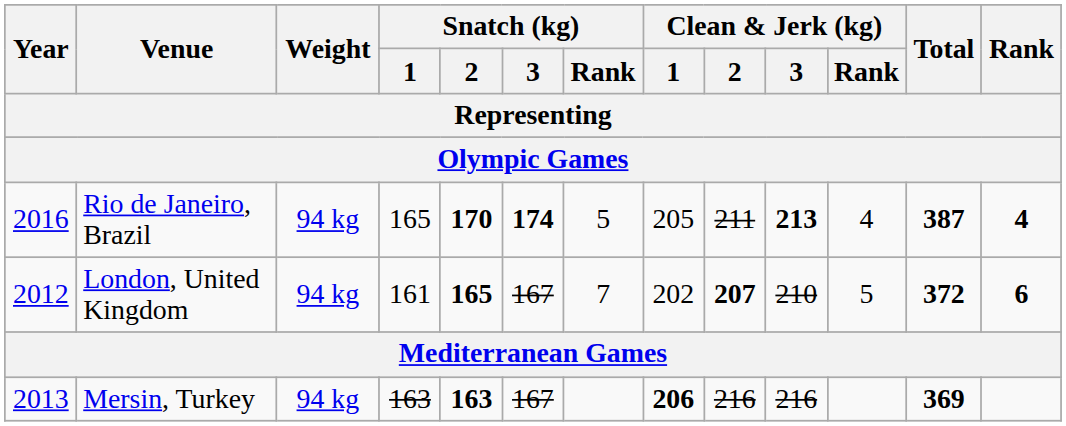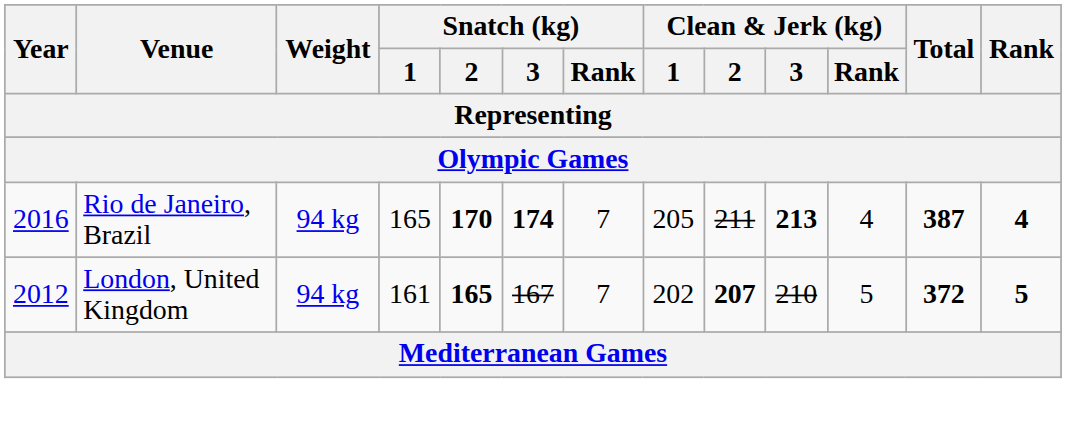 <table class = "wikitable" style="text-align:center;">
 <tr>
 <th rowspan=2 width=40>Year</th>
 <th rowspan=2 width=250>Venue</th>
 <th rowspan=2 width=60>Weight</th>
 <th colspan=4>Snatch (kg)</th>
 <th colspan=4>Clean & Jerk (kg)</th>
 <th rowspan=2 width=40>Total</th>
 <th rowspan=2 width=40>Rank</th>
 </tr>
 <tr>
 <th width=40>1</th>
 <th width=40>2</th>
 <th width=40>3</th>
 <th width=40>Rank</th>
 <th width=40>1</th>
 <th width=40>2</th>
 <th width=40>3</th>
 <th width=40>Rank</th>
 </tr>
 <tr>
 <th colspan=13>Representing </th>
 </tr>
 <tr>
 <th colspan=13><a href='#'>Olympic Games</a></th>
 </tr>
 <tr>
 <td><a href='#'>2016</a></td>
 <td align=left> <a href='#'>Rio de Janeiro</a>, Brazil</td>
 <td><a href='#'>94 kg</a></td>
 <td>165</td>
 <td><strong>170</strong></td>
 <td><strong>174</strong></td>
-<td>5</td>
+<td>7</td>
 <td>205</td>
 <td><s>211</s></td>
 <td><strong>213</strong></td>
 <td>4</td>
 <td><strong>387</strong></td>
 <td><strong>4</strong></td>
 </tr>
 <tr>
 <td><a href='#'>2012</a></td>
 <td align=left> <a href='#'>London</a>, United Kingdom</td>
 <td><a href='#'>94 kg</a></td>
 <td>161</td>
 <td><strong>165</strong></td>
 <td><s>167</s></td>
 <td>7</td>
 <td>202</td>
 <td><strong>207</strong></td>
 <td><s>210</s></td>
 <td>5</td>
 <td><strong>372</strong></td>
-<td><strong>6</strong></td>
+<td><strong>5</strong></td>
 </tr>
 <tr>
 <th colspan=13><a href='#'>Mediterranean Games</a></th>
 </tr>
-<tr>
-<td><a href='#'>2013</a></td>
-<td align=left> <a href='#'>Mersin</a>, Turkey</td>
-<td><a href='#'>94 kg</a></td>
-<td><s>163</s></td>
-<td><strong>163</strong></td>
-<td><s>167</s></td>
-<td></td>
-<td><strong>206</strong></td>
-<td><s>216</s></td>
-<td><s>216</s></td>
-<td></td>
-<td><strong>369</strong></td>
-<td></td>
-</tr>
 </table>
